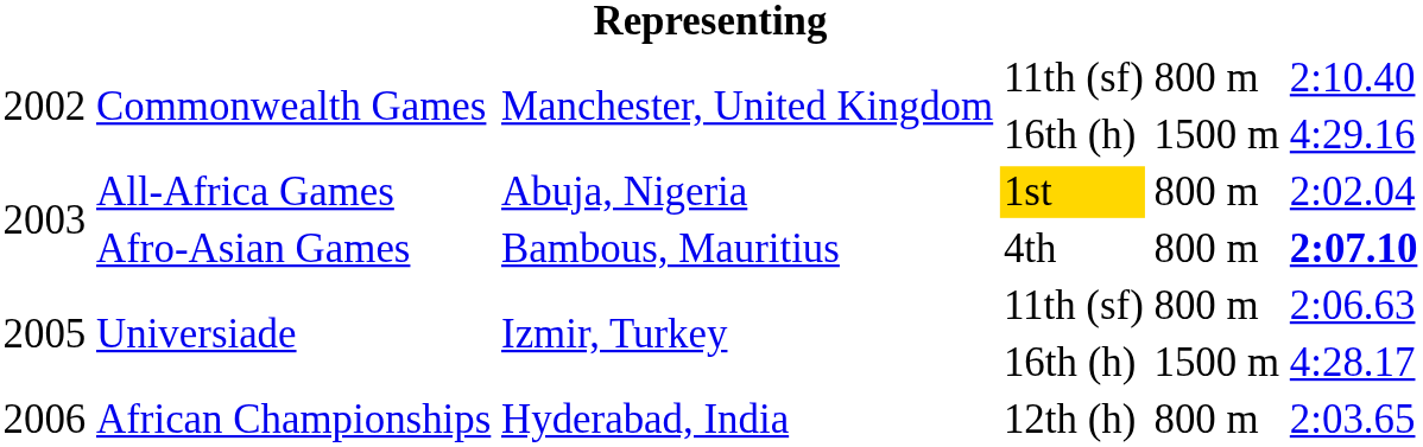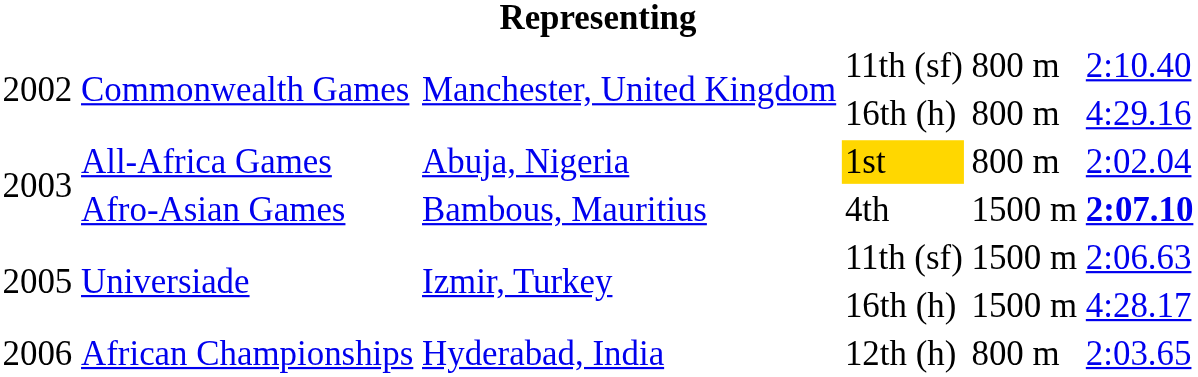 <table>
 <tr>
 <th colspan="6">Representing </th>
 </tr>
 <tr>
 <td rowspan=2>2002</td>
 <td rowspan=2><a href='#'>Commonwealth Games</a></td>
 <td rowspan=2><a href='#'>Manchester, United Kingdom</a></td>
 <td>11th (sf)</td>
 <td>800 m</td>
 <td><a href='#'>2:10.40</a></td>
 </tr>
 <tr>
 <td>16th (h)</td>
-<td>1500 m</td>
+<td>800 m</td>
 <td><a href='#'>4:29.16</a></td>
 </tr>
 <tr>
 <td rowspan=2>2003</td>
 <td><a href='#'>All-Africa Games</a></td>
 <td><a href='#'>Abuja, Nigeria</a></td>
 <td bgcolor=gold>1st</td>
 <td>800 m</td>
 <td><a href='#'>2:02.04</a></td>
 </tr>
 <tr>
 <td><a href='#'>Afro-Asian Games</a></td>
 <td><a href='#'>Bambous, Mauritius</a></td>
 <td>4th</td>
-<td>800 m</td>
+<td>1500 m</td>
 <td><strong><a href='#'>2:07.10</a></strong></td>
 </tr>
 <tr>
 <td rowspan=2>2005</td>
 <td rowspan=2><a href='#'>Universiade</a></td>
 <td rowspan=2><a href='#'>Izmir, Turkey</a></td>
 <td>11th (sf)</td>
-<td>800 m</td>
+<td>1500 m</td>
 <td><a href='#'>2:06.63</a></td>
 </tr>
 <tr>
 <td>16th (h)</td>
 <td>1500 m</td>
 <td><a href='#'>4:28.17</a></td>
 </tr>
 <tr>
 <td>2006</td>
 <td><a href='#'>African Championships</a></td>
 <td><a href='#'>Hyderabad, India</a></td>
 <td>12th (h)</td>
 <td>800 m</td>
 <td><a href='#'>2:03.65</a></td>
 </tr>
 </table>
